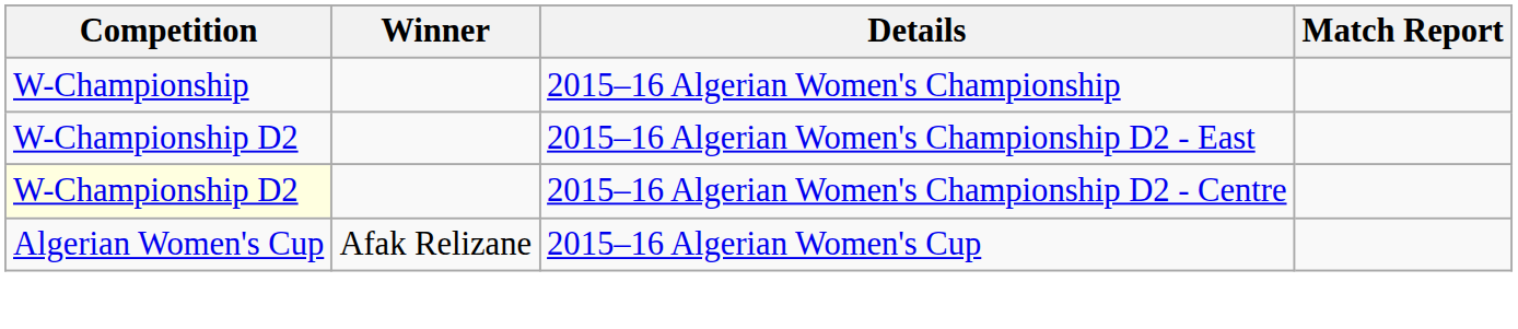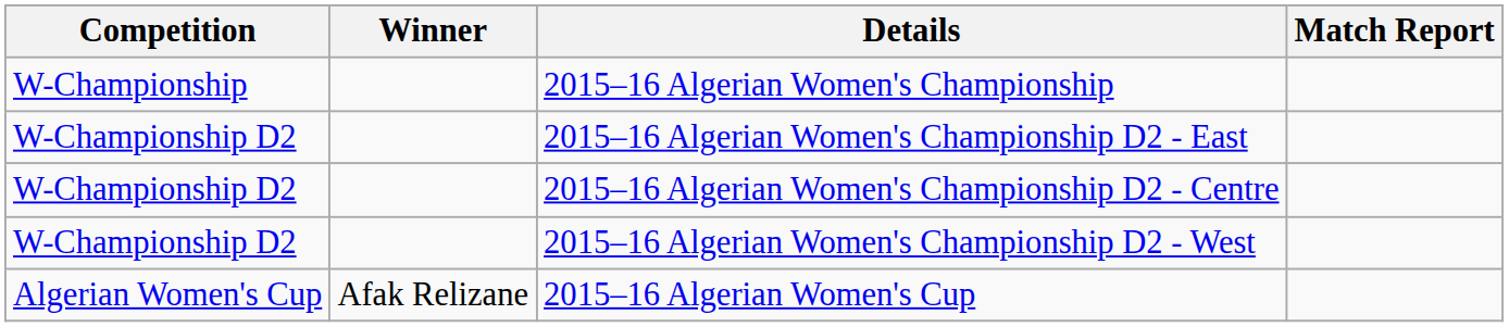 <table class="wikitable">
 <tr>
 <th>Competition</th>
 <th>Winner</th>
 <th>Details</th>
 <th>Match Report</th>
 </tr>
 <tr>
 <td><a href='#'>W-Championship</a></td>
 <td></td>
 <td><a href='#'>2015–16 Algerian Women's Championship</a></td>
 <td></td>
 </tr>
 <tr>
 <td><a href='#'>W-Championship D2</a></td>
 <td></td>
 <td><a href='#'>2015–16 Algerian Women's Championship D2 - East</a></td>
 <td></td>
 </tr>
 <tr>
-<td style="background: lightyellow;"><a href='#'>W-Championship D2</a></td>
+<td><a href='#'>W-Championship D2</a></td>
 <td></td>
 <td><a href='#'>2015–16 Algerian Women's Championship D2 - Centre</a></td>
+<td></td>
+</tr>
+<tr>
+<td><a href='#'>W-Championship D2</a></td>
+<td></td>
+<td><a href='#'>2015–16 Algerian Women's Championship D2 - West</a></td>
 <td></td>
 </tr>
 <tr>
 <td><a href='#'>Algerian Women's Cup</a></td>
 <td>Afak Relizane</td>
 <td><a href='#'>2015–16 Algerian Women's Cup</a></td>
 <td></td>
 </tr>
 </table>
